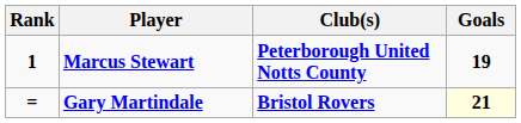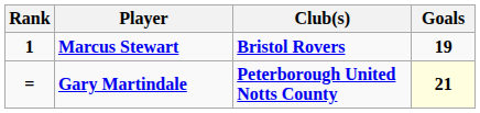 <table class="wikitable" style="text-align: left;">
 <tr>
 <th width=20>Rank</th>
 <th width=155>Player</th>
 <th width=155>Club(s)</th>
 <th width=50>Goals</th>
 </tr>
 <tr>
 <td align=center><strong>1</strong></td>
 <td> <strong> <a href='#'>Marcus Stewart</a> </strong></td>
-<td><strong> <a href='#'>Peterborough United</a> </strong><br><strong> <a href='#'>Notts County</a> </strong></td>
+<td><strong> <a href='#'>Bristol Rovers</a> </strong></td>
 <td align=center><strong>19</strong></td>
 </tr>
 <tr>
 <td align=center><strong>=</strong></td>
 <td><strong> <a href='#'>Gary Martindale</a> </strong></td>
-<td><strong> <a href='#'>Bristol Rovers</a> </strong></td>
+<td><strong> <a href='#'>Peterborough United</a> </strong><br><strong> <a href='#'>Notts County</a> </strong></td>
 <td align=center style="background: lightyellow;"><strong>21</strong></td>
 </tr>
 </table>
